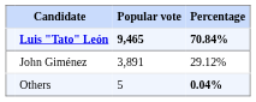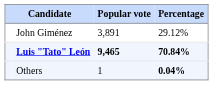 <table style="border: 1px solid #666666; border-collapse: collapse" align="center" cellpadding="6">
 <tr style="background-color: #C9DBFC">
 <th colspan="2">Candidate</th>
 <th>Popular vote</th>
 <th>Percentage</th>
-</tr>
-<tr style="background-color: #F0F5FE">
-<td style="border-top: 1px solid #DDDDDD"></td>
-<td style="border-top: 1px solid #DDDDDD"><strong><a href='#'>Luis "Tato" León</a></strong></td>
-<td style="border-top: 1px solid #DDDDDD"><strong>9,465</strong></td>
-<td style="border-top: 1px solid #DDDDDD"><strong>70.84%</strong></td>
 </tr>
 <tr>
 <td style="border-top: 1px solid #666666"></td>
 <td style="border-top: 1px solid #666666">John Giménez</td>
 <td style="border-top: 1px solid #666666">3,891</td>
 <td style="border-top: 1px solid #666666">29.12%</td>
 </tr>
 <tr style="background-color: #F0F5FE">
 <td style="border-top: 1px solid #DDDDDD"></td>
+<td style="border-top: 1px solid #DDDDDD"><strong><a href='#'>Luis "Tato" León</a></strong></td>
+<td style="border-top: 1px solid #DDDDDD"><strong>9,465</strong></td>
+<td style="border-top: 1px solid #DDDDDD"><strong>70.84%</strong></td>
+</tr>
+<tr style="background-color: #F0F5FE">
+<td style="border-top: 1px solid #DDDDDD"></td>
 <td style="border-top: 1px solid #DDDDDD">Others</td>
-<td style="border-top: 1px solid #DDDDDD">5</td>
+<td style="border-top: 1px solid #DDDDDD">1</td>
 <td style="border-top: 1px solid #DDDDDD"><strong>0.04%</strong></td>
 </tr>
 </table>
